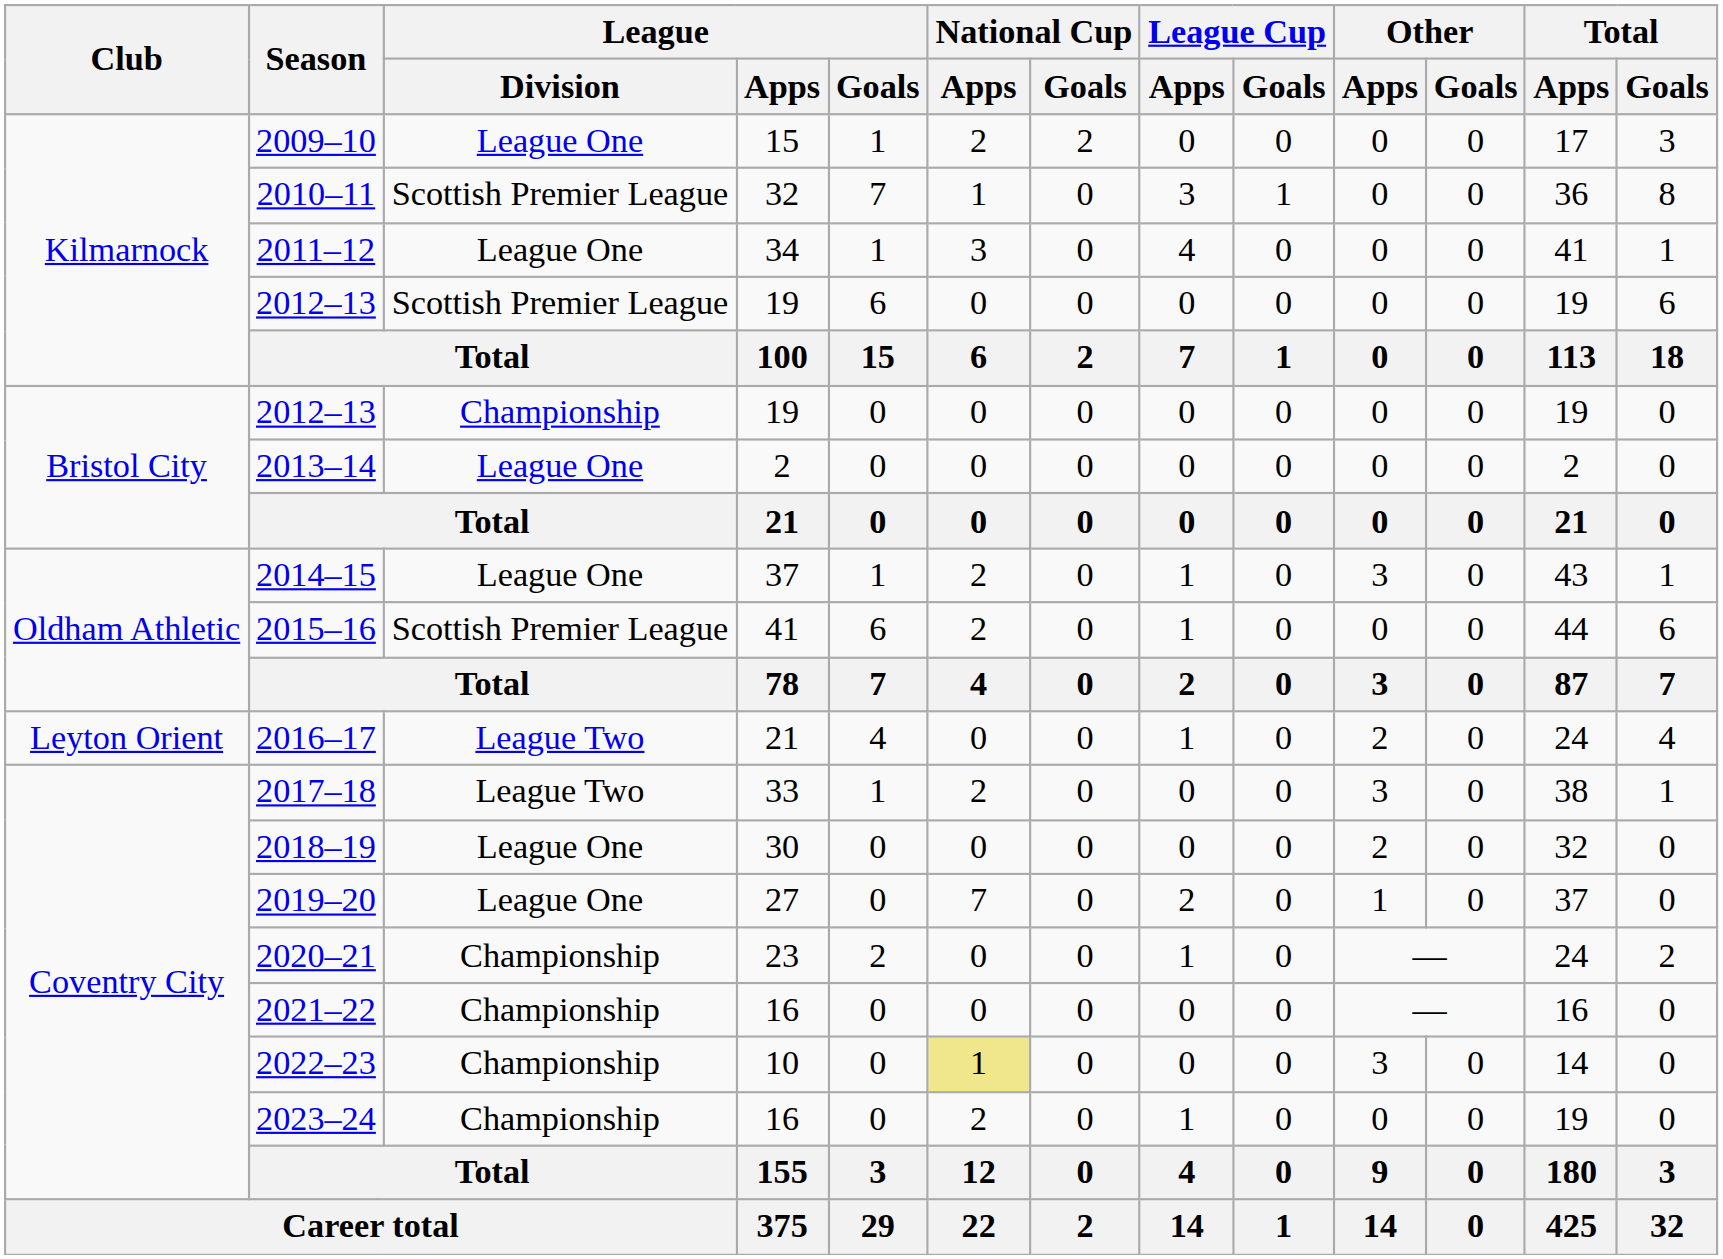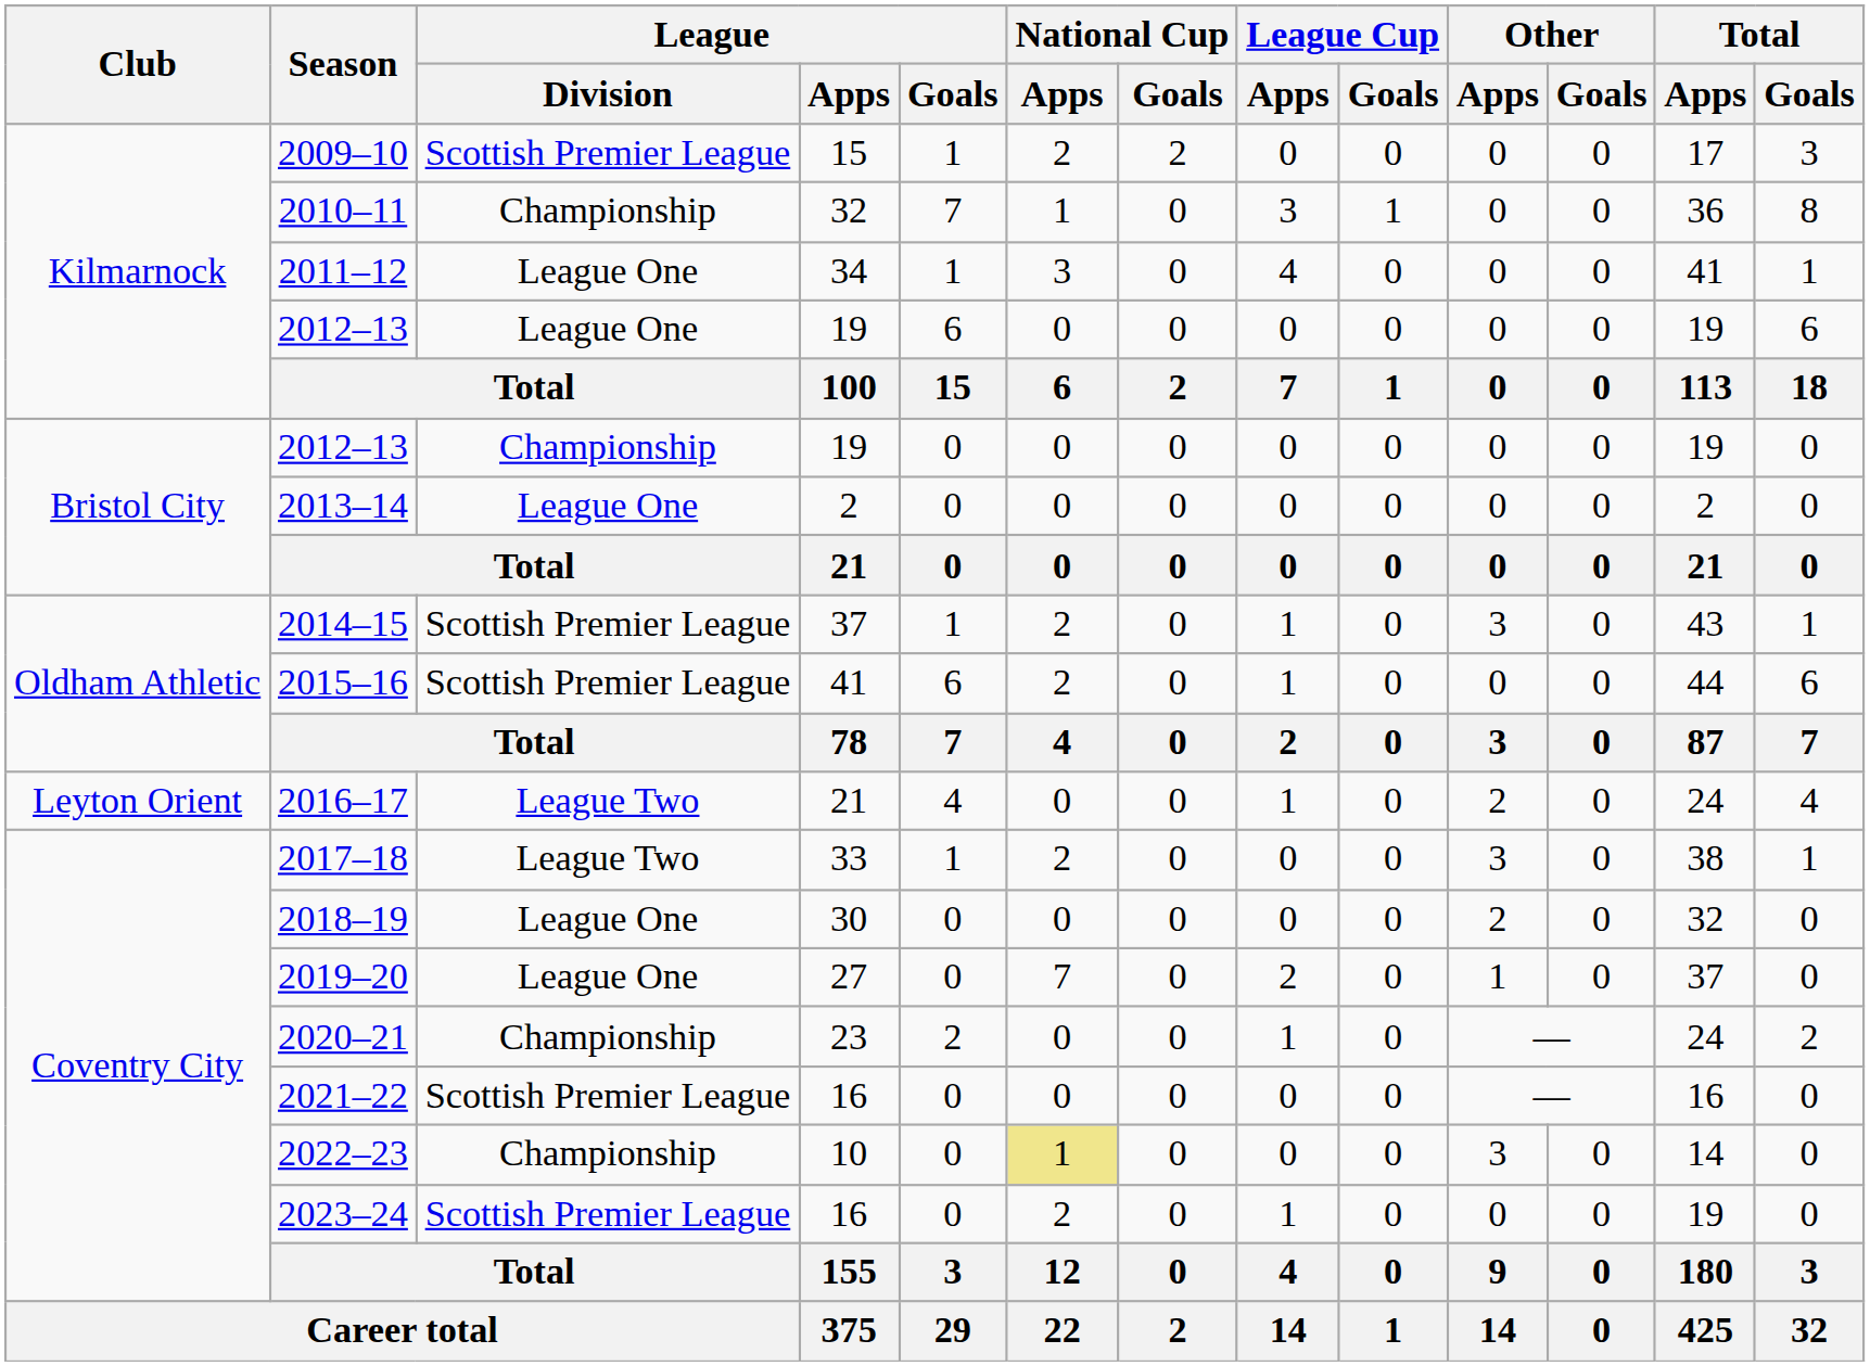 <table class="wikitable" style="text-align:center">
 <tr>
 <th rowspan="2">Club</th>
 <th rowspan="2">Season</th>
 <th colspan="3">League</th>
 <th colspan="2">National Cup</th>
 <th colspan="2"><a href='#'>League Cup</a></th>
 <th colspan="2">Other</th>
 <th colspan="2">Total</th>
 </tr>
 <tr>
 <th>Division</th>
 <th>Apps</th>
 <th>Goals</th>
 <th>Apps</th>
 <th>Goals</th>
 <th>Apps</th>
 <th>Goals</th>
 <th>Apps</th>
 <th>Goals</th>
 <th>Apps</th>
 <th>Goals</th>
 </tr>
 <tr>
 <td rowspan="5"><a href='#'>Kilmarnock</a></td>
 <td><a href='#'>2009–10</a></td>
-<td><a href='#'>League One</a></td>
+<td><a href='#'>Scottish Premier League</a></td>
 <td>15</td>
 <td>1</td>
 <td>2</td>
 <td>2</td>
 <td>0</td>
 <td>0</td>
 <td>0</td>
 <td>0</td>
 <td>17</td>
 <td>3</td>
 </tr>
 <tr>
 <td><a href='#'>2010–11</a></td>
-<td>Scottish Premier League</td>
+<td>Championship</td>
 <td>32</td>
 <td>7</td>
 <td>1</td>
 <td>0</td>
 <td>3</td>
 <td>1</td>
 <td>0</td>
 <td>0</td>
 <td>36</td>
 <td>8</td>
 </tr>
 <tr>
 <td><a href='#'>2011–12</a></td>
 <td>League One</td>
 <td>34</td>
 <td>1</td>
 <td>3</td>
 <td>0</td>
 <td>4</td>
 <td>0</td>
 <td>0</td>
 <td>0</td>
 <td>41</td>
 <td>1</td>
 </tr>
 <tr>
 <td><a href='#'>2012–13</a></td>
-<td>Scottish Premier League</td>
+<td>League One</td>
 <td>19</td>
 <td>6</td>
 <td>0</td>
 <td>0</td>
 <td>0</td>
 <td>0</td>
 <td>0</td>
 <td>0</td>
 <td>19</td>
 <td>6</td>
 </tr>
 <tr>
 <th colspan="2">Total</th>
 <th>100</th>
 <th>15</th>
 <th>6</th>
 <th>2</th>
 <th>7</th>
 <th>1</th>
 <th>0</th>
 <th>0</th>
 <th>113</th>
 <th>18</th>
 </tr>
 <tr>
 <td rowspan="3"><a href='#'>Bristol City</a></td>
 <td><a href='#'>2012–13</a></td>
 <td><a href='#'>Championship</a></td>
 <td>19</td>
 <td>0</td>
 <td>0</td>
 <td>0</td>
 <td>0</td>
 <td>0</td>
 <td>0</td>
 <td>0</td>
 <td>19</td>
 <td>0</td>
 </tr>
 <tr>
 <td><a href='#'>2013–14</a></td>
 <td><a href='#'>League One</a></td>
 <td>2</td>
 <td>0</td>
 <td>0</td>
 <td>0</td>
 <td>0</td>
 <td>0</td>
 <td>0</td>
 <td>0</td>
 <td>2</td>
 <td>0</td>
 </tr>
 <tr>
 <th colspan="2">Total</th>
 <th>21</th>
 <th>0</th>
 <th>0</th>
 <th>0</th>
 <th>0</th>
 <th>0</th>
 <th>0</th>
 <th>0</th>
 <th>21</th>
 <th>0</th>
 </tr>
 <tr>
 <td rowspan="3"><a href='#'>Oldham Athletic</a></td>
 <td><a href='#'>2014–15</a></td>
-<td>League One</td>
+<td>Scottish Premier League</td>
 <td>37</td>
 <td>1</td>
 <td>2</td>
 <td>0</td>
 <td>1</td>
 <td>0</td>
 <td>3</td>
 <td>0</td>
 <td>43</td>
 <td>1</td>
 </tr>
 <tr>
 <td><a href='#'>2015–16</a></td>
 <td>Scottish Premier League</td>
 <td>41</td>
 <td>6</td>
 <td>2</td>
 <td>0</td>
 <td>1</td>
 <td>0</td>
 <td>0</td>
 <td>0</td>
 <td>44</td>
 <td>6</td>
 </tr>
 <tr>
 <th colspan="2">Total</th>
 <th>78</th>
 <th>7</th>
 <th>4</th>
 <th>0</th>
 <th>2</th>
 <th>0</th>
 <th>3</th>
 <th>0</th>
 <th>87</th>
 <th>7</th>
 </tr>
 <tr>
 <td><a href='#'>Leyton Orient</a></td>
 <td><a href='#'>2016–17</a></td>
 <td><a href='#'>League Two</a></td>
 <td>21</td>
 <td>4</td>
 <td>0</td>
 <td>0</td>
 <td>1</td>
 <td>0</td>
 <td>2</td>
 <td>0</td>
 <td>24</td>
 <td>4</td>
 </tr>
 <tr>
 <td rowspan="8"><a href='#'>Coventry City</a></td>
 <td><a href='#'>2017–18</a></td>
 <td>League Two</td>
 <td>33</td>
 <td>1</td>
 <td>2</td>
 <td>0</td>
 <td>0</td>
 <td>0</td>
 <td>3</td>
 <td>0</td>
 <td>38</td>
 <td>1</td>
 </tr>
 <tr>
 <td><a href='#'>2018–19</a></td>
 <td>League One</td>
 <td>30</td>
 <td>0</td>
 <td>0</td>
 <td>0</td>
 <td>0</td>
 <td>0</td>
 <td>2</td>
 <td>0</td>
 <td>32</td>
 <td>0</td>
 </tr>
 <tr>
 <td><a href='#'>2019–20</a></td>
 <td>League One</td>
 <td>27</td>
 <td>0</td>
 <td>7</td>
 <td>0</td>
 <td>2</td>
 <td>0</td>
 <td>1</td>
 <td>0</td>
 <td>37</td>
 <td>0</td>
 </tr>
 <tr>
 <td><a href='#'>2020–21</a></td>
 <td>Championship</td>
 <td>23</td>
 <td>2</td>
 <td>0</td>
 <td>0</td>
 <td>1</td>
 <td>0</td>
 <td colspan="2">—</td>
 <td>24</td>
 <td>2</td>
 </tr>
 <tr>
 <td><a href='#'>2021–22</a></td>
-<td>Championship</td>
+<td>Scottish Premier League</td>
 <td>16</td>
 <td>0</td>
 <td>0</td>
 <td>0</td>
 <td>0</td>
 <td>0</td>
 <td colspan="2">—</td>
 <td>16</td>
 <td>0</td>
 </tr>
 <tr>
 <td><a href='#'>2022–23</a></td>
 <td>Championship</td>
 <td>10</td>
 <td>0</td>
 <td style="background: khaki;">1</td>
 <td>0</td>
 <td>0</td>
 <td>0</td>
 <td>3</td>
 <td>0</td>
 <td>14</td>
 <td>0</td>
 </tr>
 <tr>
 <td><a href='#'>2023–24</a></td>
-<td>Championship</td>
+<td><a href='#'>Scottish Premier League</a></td>
 <td>16</td>
 <td>0</td>
 <td>2</td>
 <td>0</td>
 <td>1</td>
 <td>0</td>
 <td>0</td>
 <td>0</td>
 <td>19</td>
 <td>0</td>
 </tr>
 <tr>
 <th colspan="2">Total</th>
 <th>155</th>
 <th>3</th>
 <th>12</th>
 <th>0</th>
 <th>4</th>
 <th>0</th>
 <th>9</th>
 <th>0</th>
 <th>180</th>
 <th>3</th>
 </tr>
 <tr>
 <th colspan="3">Career total</th>
 <th>375</th>
 <th>29</th>
 <th>22</th>
 <th>2</th>
 <th>14</th>
 <th>1</th>
 <th>14</th>
 <th>0</th>
 <th>425</th>
 <th>32</th>
 </tr>
 </table>
